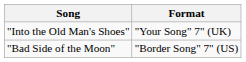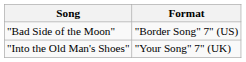 <table class="wikitable">
 <tr>
 <th>Song</th>
 <th>Format</th>
 </tr>
 <tr>
+<td>"Bad Side of the Moon"</td>
+<td>"Border Song" 7" (US)</td>
+</tr>
+<tr>
 <td>"Into the Old Man's Shoes"</td>
 <td>"Your Song" 7" (UK)</td>
 </tr>
-<tr>
-<td>"Bad Side of the Moon"</td>
-<td>"Border Song" 7" (US)</td>
-</tr>
 </table>
